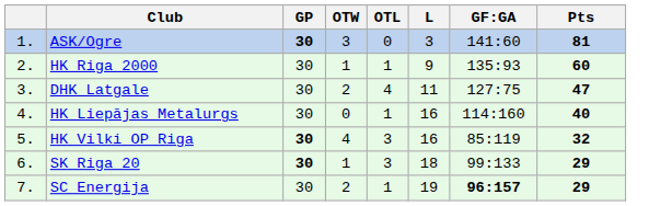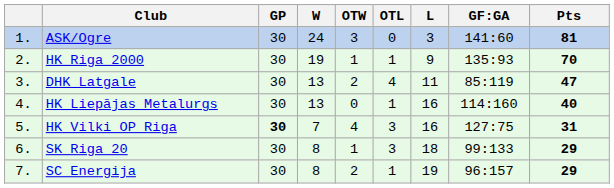 <table class="wikitable">
 <tr>
 <th width="30"></th>
 <th width="200">Club</th>
 <th width="30">GP</th>
+<th width="30">W</th>
 <th width="30">OTW</th>
 <th width="30">OTL</th>
 <th width="30">L</th>
 <th width="70">GF:GA</th>
 <th width="70">Pts</th>
 </tr>
 <tr bgcolor="#BCD2EE" align="center">
 <td>1.</td>
 <td align="left"> <a href='#'>ASK/Ogre</a></td>
-<td><strong>30</strong></td>
+<td>30</td>
+<td>24</td>
 <td>3</td>
 <td>0</td>
 <td>3</td>
 <td>141:60</td>
 <td><strong>81</strong></td>
 </tr>
 <tr bgcolor="#e6fae6" align="center">
 <td>2.</td>
 <td align="left"> <a href='#'>HK Riga 2000</a></td>
 <td>30</td>
+<td>19</td>
 <td>1</td>
 <td>1</td>
 <td>9</td>
 <td>135:93</td>
-<td><strong>60</strong></td>
+<td><strong>70</strong></td>
 </tr>
 <tr bgcolor="#e6fae6" align="center">
 <td>3.</td>
 <td align="left"> <a href='#'>DHK Latgale</a></td>
 <td>30</td>
+<td>13</td>
 <td>2</td>
 <td>4</td>
 <td>11</td>
-<td>127:75</td>
+<td>85:119</td>
 <td><strong>47</strong></td>
 </tr>
 <tr bgcolor="#e6fae6" align="center">
 <td>4.</td>
 <td align="left"> <a href='#'>HK Liepājas Metalurgs</a></td>
 <td>30</td>
+<td>13</td>
 <td>0</td>
 <td>1</td>
 <td>16</td>
 <td>114:160</td>
 <td><strong>40</strong></td>
 </tr>
 <tr bgcolor="#e6fae6" align="center">
 <td>5.</td>
 <td align="left"> <a href='#'>HK Vilki OP Riga</a></td>
 <td><strong>30</strong></td>
+<td>7</td>
 <td>4</td>
 <td>3</td>
 <td>16</td>
-<td>85:119</td>
-<td><strong>32</strong></td>
+<td>127:75</td>
+<td><strong>31</strong></td>
 </tr>
 <tr bgcolor="#e6fae6" align="center">
 <td>6.</td>
 <td align="left"> <a href='#'>SK Riga 20</a></td>
-<td><strong>30</strong></td>
+<td>30</td>
+<td>8</td>
 <td>1</td>
 <td>3</td>
 <td>18</td>
 <td>99:133</td>
 <td><strong>29</strong></td>
 </tr>
 <tr bgcolor="#e6fae6" align="center">
 <td>7.</td>
 <td align="left"> <a href='#'>SC Energija</a></td>
 <td>30</td>
+<td>8</td>
 <td>2</td>
 <td>1</td>
 <td>19</td>
-<td><strong>96:157</strong></td>
+<td>96:157</td>
 <td><strong>29</strong></td>
 </tr>
 </table>
